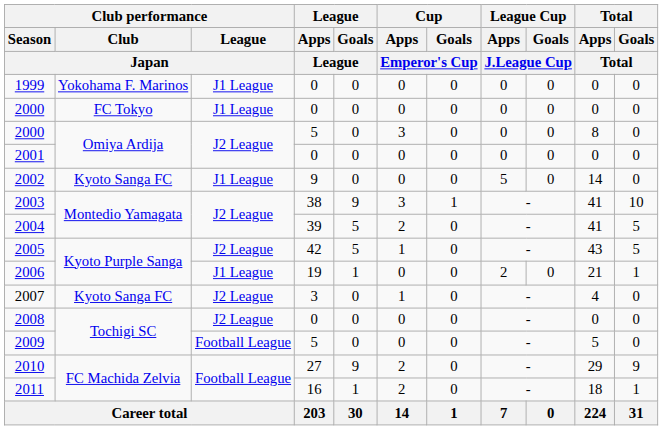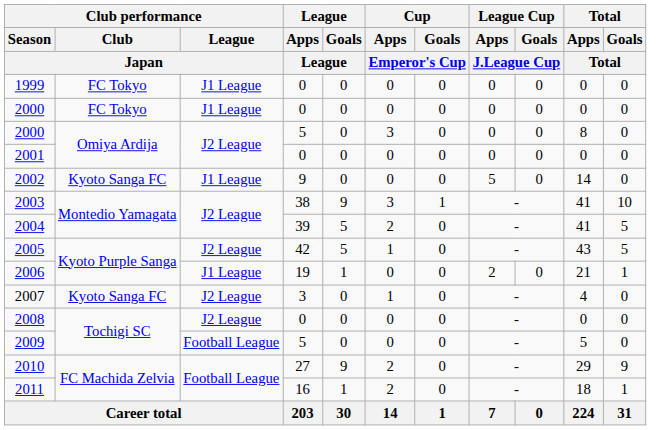 <table class="wikitable" style="text-align:center">
 <tr>
 <th colspan=3>Club performance</th>
 <th colspan=2>League</th>
 <th colspan=2>Cup</th>
 <th colspan=2>League Cup</th>
 <th colspan=2>Total</th>
 </tr>
 <tr>
 <th>Season</th>
 <th>Club</th>
 <th>League</th>
 <th>Apps</th>
 <th>Goals</th>
 <th>Apps</th>
 <th>Goals</th>
 <th>Apps</th>
 <th>Goals</th>
 <th>Apps</th>
 <th>Goals</th>
 </tr>
 <tr>
 <th colspan=3>Japan</th>
 <th colspan=2>League</th>
 <th colspan=2><a href='#'>Emperor's Cup</a></th>
 <th colspan=2><a href='#'>J.League Cup</a></th>
 <th colspan=2>Total</th>
 </tr>
 <tr>
 <td><a href='#'>1999</a></td>
-<td><a href='#'>Yokohama F. Marinos</a></td>
+<td><a href='#'>FC Tokyo</a></td>
 <td><a href='#'>J1 League</a></td>
 <td>0</td>
 <td>0</td>
 <td>0</td>
 <td>0</td>
 <td>0</td>
 <td>0</td>
 <td>0</td>
 <td>0</td>
 </tr>
 <tr>
 <td><a href='#'>2000</a></td>
 <td><a href='#'>FC Tokyo</a></td>
 <td><a href='#'>J1 League</a></td>
 <td>0</td>
 <td>0</td>
 <td>0</td>
 <td>0</td>
 <td>0</td>
 <td>0</td>
 <td>0</td>
 <td>0</td>
 </tr>
 <tr>
 <td><a href='#'>2000</a></td>
 <td rowspan="2"><a href='#'>Omiya Ardija</a></td>
 <td rowspan="2"><a href='#'>J2 League</a></td>
 <td>5</td>
 <td>0</td>
 <td>3</td>
 <td>0</td>
 <td>0</td>
 <td>0</td>
 <td>8</td>
 <td>0</td>
 </tr>
 <tr>
 <td><a href='#'>2001</a></td>
 <td>0</td>
 <td>0</td>
 <td>0</td>
 <td>0</td>
 <td>0</td>
 <td>0</td>
 <td>0</td>
 <td>0</td>
 </tr>
 <tr>
 <td><a href='#'>2002</a></td>
 <td><a href='#'>Kyoto Sanga FC</a></td>
 <td><a href='#'>J1 League</a></td>
 <td>9</td>
 <td>0</td>
 <td>0</td>
 <td>0</td>
 <td>5</td>
 <td>0</td>
 <td>14</td>
 <td>0</td>
 </tr>
 <tr>
 <td><a href='#'>2003</a></td>
 <td rowspan="2"><a href='#'>Montedio Yamagata</a></td>
 <td rowspan="2"><a href='#'>J2 League</a></td>
 <td>38</td>
 <td>9</td>
 <td>3</td>
 <td>1</td>
 <td colspan="2">-</td>
 <td>41</td>
 <td>10</td>
 </tr>
 <tr>
 <td><a href='#'>2004</a></td>
 <td>39</td>
 <td>5</td>
 <td>2</td>
 <td>0</td>
 <td colspan="2">-</td>
 <td>41</td>
 <td>5</td>
 </tr>
 <tr>
 <td><a href='#'>2005</a></td>
 <td rowspan="2"><a href='#'>Kyoto Purple Sanga</a></td>
 <td><a href='#'>J2 League</a></td>
 <td>42</td>
 <td>5</td>
 <td>1</td>
 <td>0</td>
 <td colspan="2">-</td>
 <td>43</td>
 <td>5</td>
 </tr>
 <tr>
 <td><a href='#'>2006</a></td>
 <td><a href='#'>J1 League</a></td>
 <td>19</td>
 <td>1</td>
 <td>0</td>
 <td>0</td>
 <td>2</td>
 <td>0</td>
 <td>21</td>
 <td>1</td>
 </tr>
 <tr>
 <td>2007</td>
 <td><a href='#'>Kyoto Sanga FC</a></td>
 <td><a href='#'>J2 League</a></td>
 <td>3</td>
 <td>0</td>
 <td>1</td>
 <td>0</td>
 <td colspan="2">-</td>
 <td>4</td>
 <td>0</td>
 </tr>
 <tr>
 <td><a href='#'>2008</a></td>
 <td rowspan="2"><a href='#'>Tochigi SC</a></td>
 <td><a href='#'>J2 League</a></td>
 <td>0</td>
 <td>0</td>
 <td>0</td>
 <td>0</td>
 <td colspan="2">-</td>
 <td>0</td>
 <td>0</td>
 </tr>
 <tr>
 <td><a href='#'>2009</a></td>
 <td><a href='#'>Football League</a></td>
 <td>5</td>
 <td>0</td>
 <td>0</td>
 <td>0</td>
 <td colspan="2">-</td>
 <td>5</td>
 <td>0</td>
 </tr>
 <tr>
 <td><a href='#'>2010</a></td>
 <td rowspan="2"><a href='#'>FC Machida Zelvia</a></td>
 <td rowspan="2"><a href='#'>Football League</a></td>
 <td>27</td>
 <td>9</td>
 <td>2</td>
 <td>0</td>
 <td colspan="2">-</td>
 <td>29</td>
 <td>9</td>
 </tr>
 <tr>
 <td><a href='#'>2011</a></td>
 <td>16</td>
 <td>1</td>
 <td>2</td>
 <td>0</td>
 <td colspan="2">-</td>
 <td>18</td>
 <td>1</td>
 </tr>
 <tr>
 <th colspan=3>Career total</th>
 <th>203</th>
 <th>30</th>
 <th>14</th>
 <th>1</th>
 <th>7</th>
 <th>0</th>
 <th>224</th>
 <th>31</th>
 </tr>
 </table>
